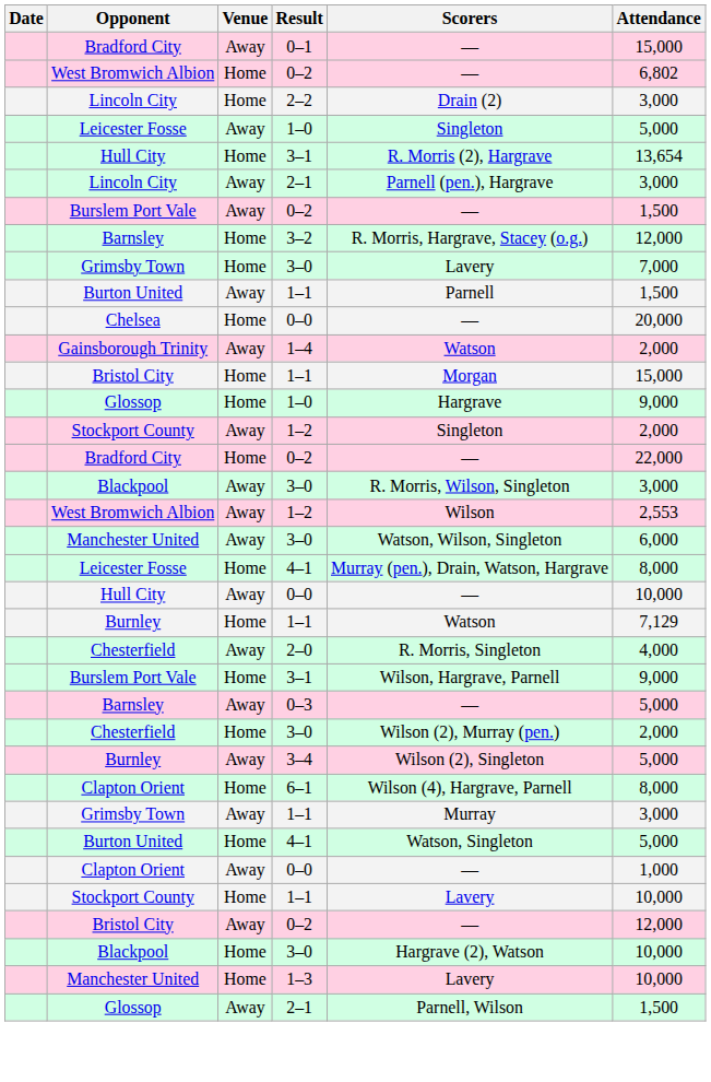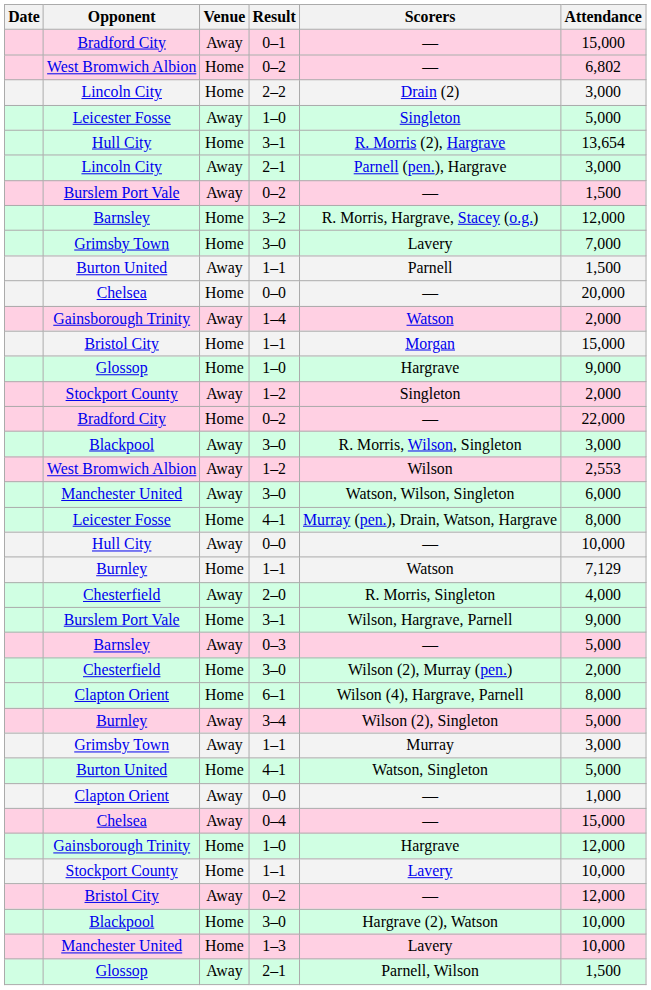 <table class="wikitable sortable" style="text-align:center;">
 <tr>
 <th>Date</th>
 <th>Opponent</th>
 <th>Venue</th>
 <th>Result</th>
 <th class=unsortable>Scorers</th>
 <th>Attendance</th>
 </tr>
 <tr bgcolor="#ffd0e3">
 <td></td>
 <td><a href='#'>Bradford City</a></td>
 <td>Away</td>
 <td>0–1</td>
 <td>—</td>
 <td>15,000</td>
 </tr>
 <tr bgcolor="#ffd0e3">
 <td></td>
 <td><a href='#'>West Bromwich Albion</a></td>
 <td>Home</td>
 <td>0–2</td>
 <td>—</td>
 <td>6,802</td>
 </tr>
 <tr bgcolor="#f3f3f3">
 <td></td>
 <td><a href='#'>Lincoln City</a></td>
 <td>Home</td>
 <td>2–2</td>
 <td><a href='#'>Drain</a> (2)</td>
 <td>3,000</td>
 </tr>
 <tr bgcolor="#d0ffe3">
 <td></td>
 <td><a href='#'>Leicester Fosse</a></td>
 <td>Away</td>
 <td>1–0</td>
 <td><a href='#'>Singleton</a></td>
 <td>5,000</td>
 </tr>
 <tr bgcolor="#d0ffe3">
 <td></td>
 <td><a href='#'>Hull City</a></td>
 <td>Home</td>
 <td>3–1</td>
 <td><a href='#'>R. Morris</a> (2), <a href='#'>Hargrave</a></td>
 <td>13,654</td>
 </tr>
 <tr bgcolor="#d0ffe3">
 <td></td>
 <td><a href='#'>Lincoln City</a></td>
 <td>Away</td>
 <td>2–1</td>
 <td><a href='#'>Parnell</a> (<a href='#'>pen.</a>), Hargrave</td>
 <td>3,000</td>
 </tr>
 <tr bgcolor="#ffd0e3">
 <td></td>
 <td><a href='#'>Burslem Port Vale</a></td>
 <td>Away</td>
 <td>0–2</td>
 <td>—</td>
 <td>1,500</td>
 </tr>
 <tr bgcolor="#d0ffe3">
 <td></td>
 <td><a href='#'>Barnsley</a></td>
 <td>Home</td>
 <td>3–2</td>
 <td>R. Morris, Hargrave, <a href='#'>Stacey</a> (<a href='#'>o.g.</a>)</td>
 <td>12,000</td>
 </tr>
 <tr bgcolor="#d0ffe3">
 <td></td>
 <td><a href='#'>Grimsby Town</a></td>
 <td>Home</td>
 <td>3–0</td>
 <td>Lavery</td>
 <td>7,000</td>
 </tr>
 <tr bgcolor="#f3f3f3">
 <td></td>
 <td><a href='#'>Burton United</a></td>
 <td>Away</td>
 <td>1–1</td>
 <td>Parnell</td>
 <td>1,500</td>
 </tr>
 <tr bgcolor="#f3f3f3">
 <td></td>
 <td><a href='#'>Chelsea</a></td>
 <td>Home</td>
 <td>0–0</td>
 <td>—</td>
 <td>20,000</td>
 </tr>
 <tr bgcolor="#ffd0e3">
 <td></td>
 <td><a href='#'>Gainsborough Trinity</a></td>
 <td>Away</td>
 <td>1–4</td>
 <td><a href='#'>Watson</a></td>
 <td>2,000</td>
 </tr>
 <tr bgcolor="#f3f3f3">
 <td></td>
 <td><a href='#'>Bristol City</a></td>
 <td>Home</td>
 <td>1–1</td>
 <td><a href='#'>Morgan</a></td>
 <td>15,000</td>
 </tr>
 <tr bgcolor="#d0ffe3">
 <td></td>
 <td><a href='#'>Glossop</a></td>
 <td>Home</td>
 <td>1–0</td>
 <td>Hargrave</td>
 <td>9,000</td>
 </tr>
 <tr bgcolor="#ffd0e3">
 <td></td>
 <td><a href='#'>Stockport County</a></td>
 <td>Away</td>
 <td>1–2</td>
 <td>Singleton</td>
 <td>2,000</td>
 </tr>
 <tr bgcolor="#ffd0e3">
 <td></td>
 <td><a href='#'>Bradford City</a></td>
 <td>Home</td>
 <td>0–2</td>
 <td>—</td>
 <td>22,000</td>
 </tr>
 <tr bgcolor="#d0ffe3">
 <td></td>
 <td><a href='#'>Blackpool</a></td>
 <td>Away</td>
 <td>3–0</td>
 <td>R. Morris, <a href='#'>Wilson</a>, Singleton</td>
 <td>3,000</td>
 </tr>
 <tr bgcolor="#ffd0e3">
 <td></td>
 <td><a href='#'>West Bromwich Albion</a></td>
 <td>Away</td>
 <td>1–2</td>
 <td>Wilson</td>
 <td>2,553</td>
 </tr>
 <tr bgcolor="#d0ffe3">
 <td></td>
 <td><a href='#'>Manchester United</a></td>
 <td>Away</td>
 <td>3–0</td>
 <td>Watson, Wilson, Singleton</td>
 <td>6,000</td>
 </tr>
 <tr bgcolor="#d0ffe3">
 <td></td>
 <td><a href='#'>Leicester Fosse</a></td>
 <td>Home</td>
 <td>4–1</td>
 <td><a href='#'>Murray</a> (<a href='#'>pen.</a>), Drain, Watson, Hargrave</td>
 <td>8,000</td>
 </tr>
 <tr bgcolor="#f3f3f3">
 <td></td>
 <td><a href='#'>Hull City</a></td>
 <td>Away</td>
 <td>0–0</td>
 <td>—</td>
 <td>10,000</td>
 </tr>
 <tr bgcolor="#f3f3f3">
 <td></td>
 <td><a href='#'>Burnley</a></td>
 <td>Home</td>
 <td>1–1</td>
 <td>Watson</td>
 <td>7,129</td>
 </tr>
 <tr bgcolor="#d0ffe3">
 <td></td>
 <td><a href='#'>Chesterfield</a></td>
 <td>Away</td>
 <td>2–0</td>
 <td>R. Morris, Singleton</td>
 <td>4,000</td>
 </tr>
 <tr bgcolor="#d0ffe3">
 <td></td>
 <td><a href='#'>Burslem Port Vale</a></td>
 <td>Home</td>
 <td>3–1</td>
 <td>Wilson, Hargrave, Parnell</td>
 <td>9,000</td>
 </tr>
 <tr bgcolor="#ffd0e3">
 <td></td>
 <td><a href='#'>Barnsley</a></td>
 <td>Away</td>
 <td>0–3</td>
 <td>—</td>
 <td>5,000</td>
 </tr>
 <tr bgcolor="#d0ffe3">
 <td></td>
 <td><a href='#'>Chesterfield</a></td>
 <td>Home</td>
 <td>3–0</td>
 <td>Wilson (2), Murray (<a href='#'>pen.</a>)</td>
 <td>2,000</td>
 </tr>
+<tr bgcolor="#d0ffe3">
+<td></td>
+<td><a href='#'>Clapton Orient</a></td>
+<td>Home</td>
+<td>6–1</td>
+<td>Wilson (4), Hargrave, Parnell</td>
+<td>8,000</td>
+</tr>
 <tr bgcolor="#ffd0e3">
 <td></td>
 <td><a href='#'>Burnley</a></td>
 <td>Away</td>
 <td>3–4</td>
 <td>Wilson (2), Singleton</td>
 <td>5,000</td>
-</tr>
-<tr bgcolor="#d0ffe3">
-<td></td>
-<td><a href='#'>Clapton Orient</a></td>
-<td>Home</td>
-<td>6–1</td>
-<td>Wilson (4), Hargrave, Parnell</td>
-<td>8,000</td>
 </tr>
 <tr bgcolor="#f3f3f3">
 <td></td>
 <td><a href='#'>Grimsby Town</a></td>
 <td>Away</td>
 <td>1–1</td>
 <td>Murray</td>
 <td>3,000</td>
 </tr>
 <tr bgcolor="#d0ffe3">
 <td></td>
 <td><a href='#'>Burton United</a></td>
 <td>Home</td>
 <td>4–1</td>
 <td>Watson, Singleton</td>
 <td>5,000</td>
 </tr>
 <tr bgcolor="#f3f3f3">
 <td></td>
 <td><a href='#'>Clapton Orient</a></td>
 <td>Away</td>
 <td>0–0</td>
 <td>—</td>
 <td>1,000</td>
+</tr>
+<tr bgcolor="#ffd0e3">
+<td></td>
+<td><a href='#'>Chelsea</a></td>
+<td>Away</td>
+<td>0–4</td>
+<td>—</td>
+<td>15,000</td>
+</tr>
+<tr bgcolor="#d0ffe3">
+<td></td>
+<td><a href='#'>Gainsborough Trinity</a></td>
+<td>Home</td>
+<td>1–0</td>
+<td>Hargrave</td>
+<td>12,000</td>
 </tr>
 <tr bgcolor="#f3f3f3">
 <td></td>
 <td><a href='#'>Stockport County</a></td>
 <td>Home</td>
 <td>1–1</td>
 <td><a href='#'>Lavery</a></td>
 <td>10,000</td>
 </tr>
 <tr bgcolor="#ffd0e3">
 <td></td>
 <td><a href='#'>Bristol City</a></td>
 <td>Away</td>
 <td>0–2</td>
 <td>—</td>
 <td>12,000</td>
 </tr>
 <tr bgcolor="#d0ffe3">
 <td></td>
 <td><a href='#'>Blackpool</a></td>
 <td>Home</td>
 <td>3–0</td>
 <td>Hargrave (2), Watson</td>
 <td>10,000</td>
 </tr>
 <tr bgcolor="#ffd0e3">
 <td></td>
 <td><a href='#'>Manchester United</a></td>
 <td>Home</td>
 <td>1–3</td>
 <td>Lavery</td>
 <td>10,000</td>
 </tr>
 <tr bgcolor="#d0ffe3">
 <td></td>
 <td><a href='#'>Glossop</a></td>
 <td>Away</td>
 <td>2–1</td>
 <td>Parnell, Wilson</td>
 <td>1,500</td>
 </tr>
 </table>
